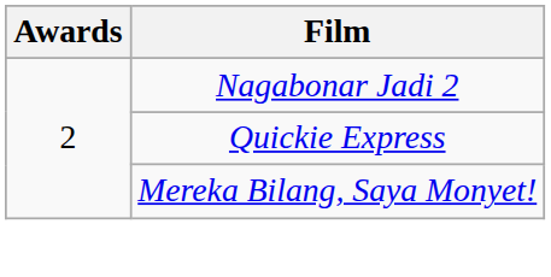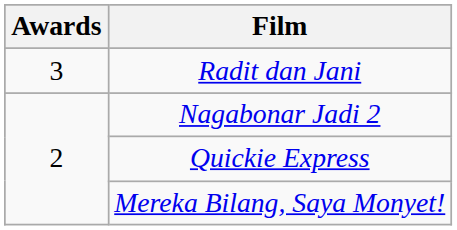 <table class="wikitable">
 <tr>
 <th>Awards</th>
 <th>Film</th>
+</tr>
+<tr>
+<td style="text-align:center">3</td>
+<td style="text-align:center"><em><a href='#'>Radit dan Jani</a></em></td>
 </tr>
 <tr>
 <td style="text-align:center" rowspan= "3">2</td>
 <td style="text-align:center"><em><a href='#'>Nagabonar Jadi 2</a></em></td>
 </tr>
 <tr>
 <td style="text-align:center"><em><a href='#'>Quickie Express</a></em></td>
 </tr>
 <tr>
 <td style="text-align:center"><em><a href='#'>Mereka Bilang, Saya Monyet!</a></em></td>
 </tr>
 </table>
